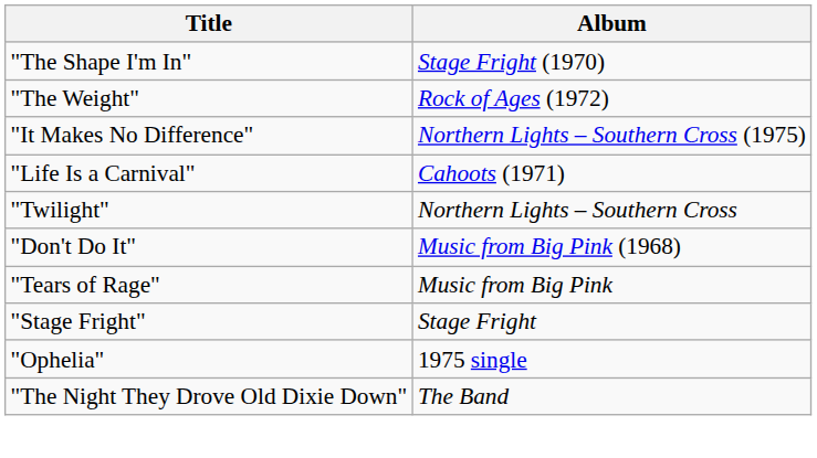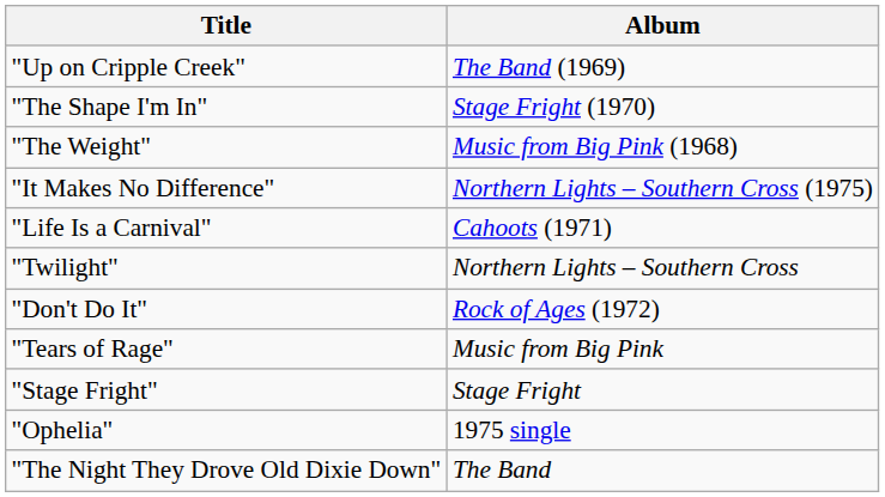 <table class="wikitable">
 <tr>
 <th>Title</th>
 <th>Album</th>
+</tr>
+<tr>
+<td>"Up on Cripple Creek"</td>
+<td><a href='#'><em>The Band</em></a> (1969)</td>
 </tr>
 <tr>
 <td>"The Shape I'm In"</td>
 <td><a href='#'><em>Stage Fright</em></a> (1970)</td>
 </tr>
 <tr>
 <td>"The Weight"</td>
-<td><em><a href='#'>Rock of Ages</a></em> (1972)</td>
+<td><em><a href='#'>Music from Big Pink</a></em> (1968)</td>
 </tr>
 <tr>
 <td>"It Makes No Difference"</td>
 <td><em><a href='#'>Northern Lights – Southern Cross</a></em> (1975)</td>
 </tr>
 <tr>
 <td>"Life Is a Carnival"</td>
 <td><a href='#'><em>Cahoots</em></a> (1971)</td>
 </tr>
 <tr>
 <td>"Twilight"</td>
 <td><em>Northern Lights – Southern Cross</em></td>
 </tr>
 <tr>
 <td>"Don't Do It"</td>
-<td><em><a href='#'>Music from Big Pink</a></em> (1968)</td>
+<td><em><a href='#'>Rock of Ages</a></em> (1972)</td>
 </tr>
 <tr>
 <td>"Tears of Rage"</td>
 <td><em>Music from Big Pink</em></td>
 </tr>
 <tr>
 <td>"Stage Fright"</td>
 <td><em>Stage Fright</em></td>
 </tr>
 <tr>
 <td>"Ophelia"</td>
 <td>1975 <a href='#'>single</a></td>
 </tr>
 <tr>
 <td>"The Night They Drove Old Dixie Down"</td>
 <td><em>The Band</em></td>
 </tr>
 </table>
